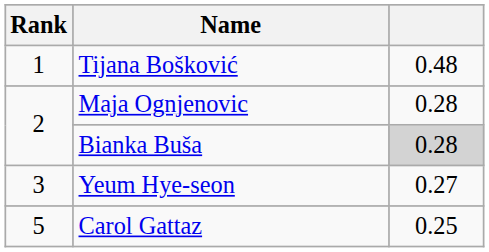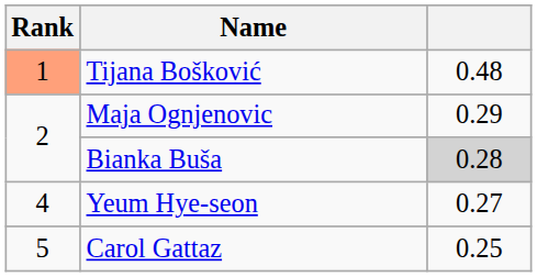 <table class="wikitable" style="margin:0.5em auto;width=480;font-size:90%">
 <tr>
 <th width=30>Rank</th>
 <th width=180>Name</th>
 <th width=50></th>
 </tr>
 <tr>
-<td align=center>1</td>
+<td align=center style="background: lightsalmon;">1</td>
 <td> <a href='#'>Tijana Bošković</a></td>
 <td align=center>0.48</td>
 </tr>
 <tr>
 <td rowspan=2 align=center>2</td>
 <td> <a href='#'>Maja Ognjenovic</a></td>
-<td align=center>0.28</td>
+<td align=center>0.29</td>
 </tr>
 <tr>
 <td> <a href='#'>Bianka Buša</a></td>
 <td align=center style="background: lightgrey;">0.28</td>
 </tr>
 <tr>
-<td align=center>3</td>
+<td align=center>4</td>
 <td> <a href='#'>Yeum Hye-seon</a></td>
 <td align=center>0.27</td>
 </tr>
 <tr>
 <td align=center>5</td>
 <td> <a href='#'>Carol Gattaz</a></td>
 <td align=center>0.25</td>
 </tr>
 </table>
